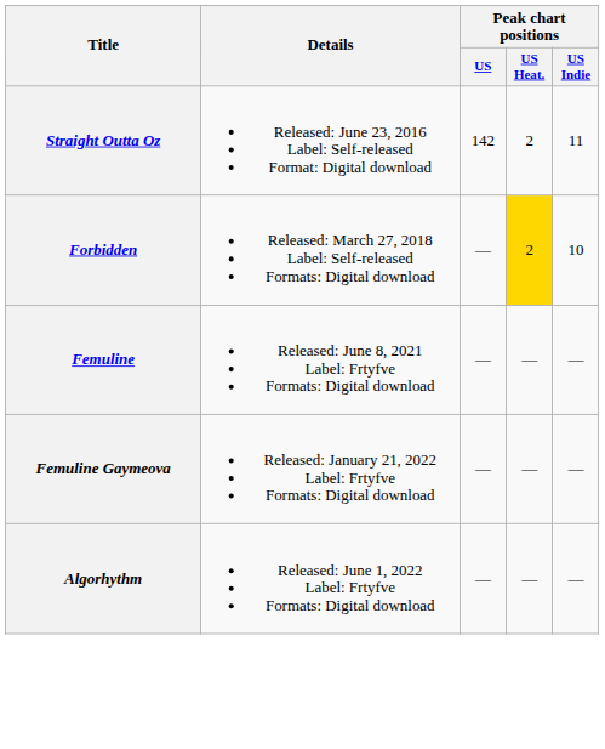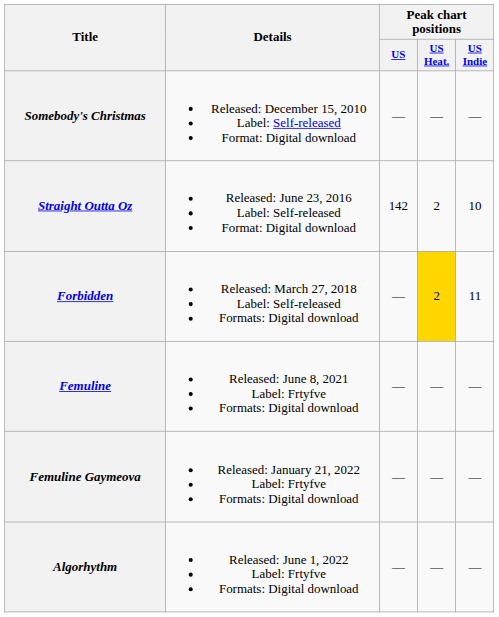 <table class="wikitable plainrowheaders" style="text-align:center;" border="1">
 <tr>
 <th scope="col" rowspan="2" style="width:12em;">Title</th>
 <th scope="col" rowspan="2" style="width:16em;">Details</th>
 <th scope="col" colspan="3">Peak chart positions</th>
 </tr>
 <tr>
 <th scope="col" style="width:3em;font-size:85%;"><a href='#'>US</a><br></th>
 <th scope="col" style="width:3em;font-size:85%;"><a href='#'>US<br>Heat.</a><br></th>
 <th scope="col" style="width:3em;font-size:85%;"><a href='#'>US<br>Indie</a><br></th>
 </tr>
 <tr>
+<th scope="row"><em>Somebody's Christmas</em></th>
+<td><br><ul><li>Released: December 15, 2010</li><li>Label: <a href='#'>Self-released</a></li><li>Format: Digital download</li></ul></td>
+<td>—</td>
+<td>—</td>
+<td>—</td>
+</tr>
+<tr>
 <th scope="row"><em><a href='#'>Straight Outta Oz</a></em></th>
 <td><br><ul><li>Released: June 23, 2016</li><li>Label: Self-released</li><li>Format: Digital download</li></ul></td>
 <td>142</td>
 <td>2</td>
-<td>11</td>
+<td>10</td>
 </tr>
 <tr>
 <th scope="row"><em><a href='#'>Forbidden</a></em></th>
 <td><br><ul><li>Released: March 27, 2018</li><li>Label: Self-released</li><li>Formats: Digital download</li></ul></td>
 <td>—</td>
 <td style="background: gold;">2</td>
-<td>10</td>
+<td>11</td>
 </tr>
 <tr>
 <th scope="row"><em><a href='#'>Femuline</a></em></th>
 <td><br><ul><li>Released: June 8, 2021</li><li>Label: Frtyfve</li><li>Formats: Digital download</li></ul></td>
 <td>—</td>
 <td>—</td>
 <td>—</td>
 </tr>
 <tr>
 <th scope="row"><em>Femuline Gaymeova</em></th>
 <td><br><ul><li>Released: January 21, 2022</li><li>Label: Frtyfve</li><li>Formats: Digital download</li></ul></td>
 <td>—</td>
 <td>—</td>
 <td>—</td>
 </tr>
 <tr>
 <th scope="row"><em>Algorhythm</em></th>
 <td><br><ul><li>Released: June 1, 2022</li><li>Label: Frtyfve</li><li>Formats: Digital download</li></ul></td>
 <td>—</td>
 <td>—</td>
 <td>—</td>
 </tr>
 </table>
